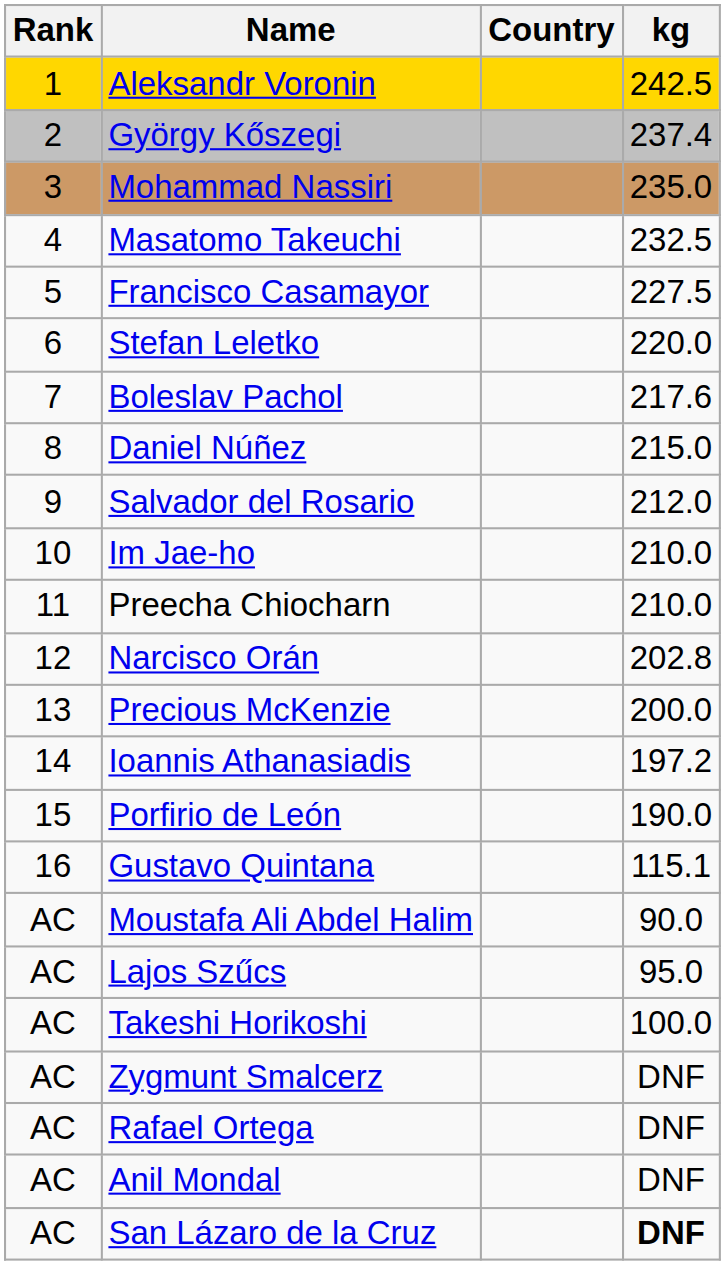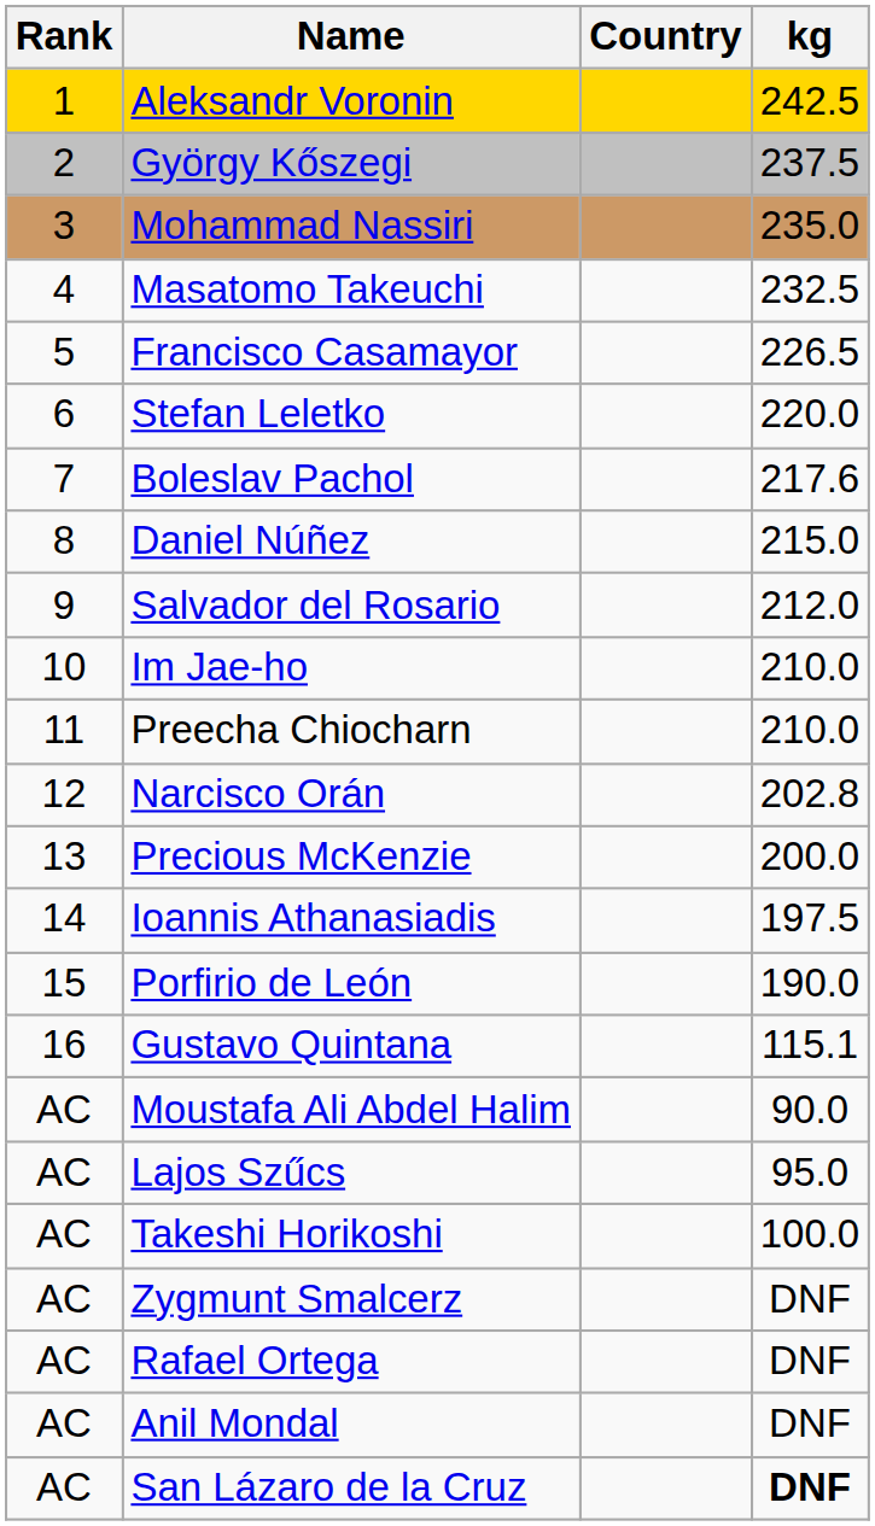 <table class="wikitable sortable" style="text-align:center">
 <tr>
 <th>Rank</th>
 <th>Name</th>
 <th>Country</th>
 <th>kg</th>
 </tr>
 <tr bgcolor=gold>
 <td>1</td>
 <td align="left"><a href='#'>Aleksandr Voronin</a></td>
 <td align="left"></td>
 <td>242.5</td>
 </tr>
 <tr bgcolor=silver>
 <td>2</td>
 <td align="left"><a href='#'>György Kőszegi</a></td>
 <td align="left"></td>
-<td>237.4</td>
+<td>237.5</td>
 </tr>
 <tr bgcolor=#CC9966>
 <td>3</td>
 <td align="left"><a href='#'>Mohammad Nassiri</a></td>
 <td align="left"></td>
 <td>235.0</td>
 </tr>
 <tr>
 <td>4</td>
 <td align="left"><a href='#'>Masatomo Takeuchi</a></td>
 <td align="left"></td>
 <td>232.5</td>
 </tr>
 <tr>
 <td>5</td>
 <td align="left"><a href='#'>Francisco Casamayor</a></td>
 <td align="left"></td>
-<td>227.5</td>
+<td>226.5</td>
 </tr>
 <tr>
 <td>6</td>
 <td align="left"><a href='#'>Stefan Leletko</a></td>
 <td align="left"></td>
 <td>220.0</td>
 </tr>
 <tr>
 <td>7</td>
 <td align="left"><a href='#'>Boleslav Pachol</a></td>
 <td align="left"></td>
 <td>217.6</td>
 </tr>
 <tr>
 <td>8</td>
 <td align="left"><a href='#'>Daniel Núñez</a></td>
 <td align="left"></td>
 <td>215.0</td>
 </tr>
 <tr>
 <td>9</td>
 <td align="left"><a href='#'>Salvador del Rosario</a></td>
 <td align="left"></td>
 <td>212.0</td>
 </tr>
 <tr>
 <td>10</td>
 <td align="left"><a href='#'>Im Jae-ho</a></td>
 <td align="left"></td>
 <td>210.0</td>
 </tr>
 <tr>
 <td>11</td>
 <td align="left">Preecha Chiocharn</td>
 <td align="left"></td>
 <td>210.0</td>
 </tr>
 <tr>
 <td>12</td>
 <td align="left"><a href='#'>Narcisco Orán</a></td>
 <td align="left"></td>
 <td>202.8</td>
 </tr>
 <tr>
 <td>13</td>
 <td align="left"><a href='#'>Precious McKenzie</a></td>
 <td align="left"></td>
 <td>200.0</td>
 </tr>
 <tr>
 <td>14</td>
 <td align="left"><a href='#'>Ioannis Athanasiadis</a></td>
 <td align="left"></td>
-<td>197.2</td>
+<td>197.5</td>
 </tr>
 <tr>
 <td>15</td>
 <td align="left"><a href='#'>Porfirio de León</a></td>
 <td align="left"></td>
 <td>190.0</td>
 </tr>
 <tr>
 <td>16</td>
 <td align="left"><a href='#'>Gustavo Quintana</a></td>
 <td align="left"></td>
 <td>115.1</td>
 </tr>
 <tr>
 <td>AC</td>
 <td align="left"><a href='#'>Moustafa Ali Abdel Halim</a></td>
 <td align="left"></td>
 <td>90.0</td>
 </tr>
 <tr>
 <td>AC</td>
 <td align="left"><a href='#'>Lajos Szűcs</a></td>
 <td align="left"></td>
 <td>95.0</td>
 </tr>
 <tr>
 <td>AC</td>
 <td align="left"><a href='#'>Takeshi Horikoshi</a></td>
 <td align="left"></td>
 <td>100.0</td>
 </tr>
 <tr>
 <td>AC</td>
 <td align="left"><a href='#'>Zygmunt Smalcerz</a></td>
 <td align="left"></td>
 <td>DNF</td>
 </tr>
 <tr>
 <td>AC</td>
 <td align="left"><a href='#'>Rafael Ortega</a></td>
 <td align="left"></td>
 <td>DNF</td>
 </tr>
 <tr>
 <td>AC</td>
 <td align="left"><a href='#'>Anil Mondal</a></td>
 <td align="left"></td>
 <td>DNF</td>
 </tr>
 <tr>
 <td>AC</td>
 <td align="left"><a href='#'>San Lázaro de la Cruz</a></td>
 <td align="left"></td>
 <td><strong>DNF</strong></td>
 </tr>
 </table>
